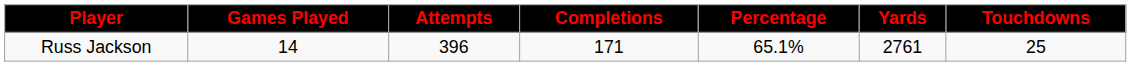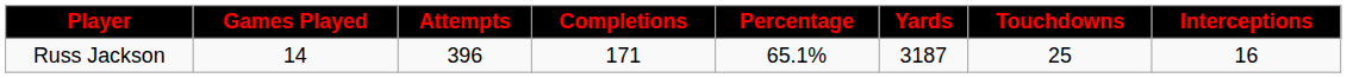 <table class="wikitable" width="80%">
 <tr align="center"  style="background:black;color:red;">
 <td><strong>Player</strong></td>
 <td><strong>Games Played</strong></td>
 <td><strong>Attempts</strong></td>
 <td><strong>Completions</strong></td>
 <td><strong>Percentage</strong></td>
 <td><strong>Yards</strong></td>
 <td><strong>Touchdowns</strong></td>
+<td><strong>Interceptions</strong></td>
 </tr>
 <tr align="center">
 <td>Russ Jackson</td>
 <td>14</td>
 <td>396</td>
 <td>171</td>
 <td>65.1%</td>
-<td>2761</td>
+<td>3187</td>
 <td>25</td>
+<td>16</td>
 </tr>
 </table>
